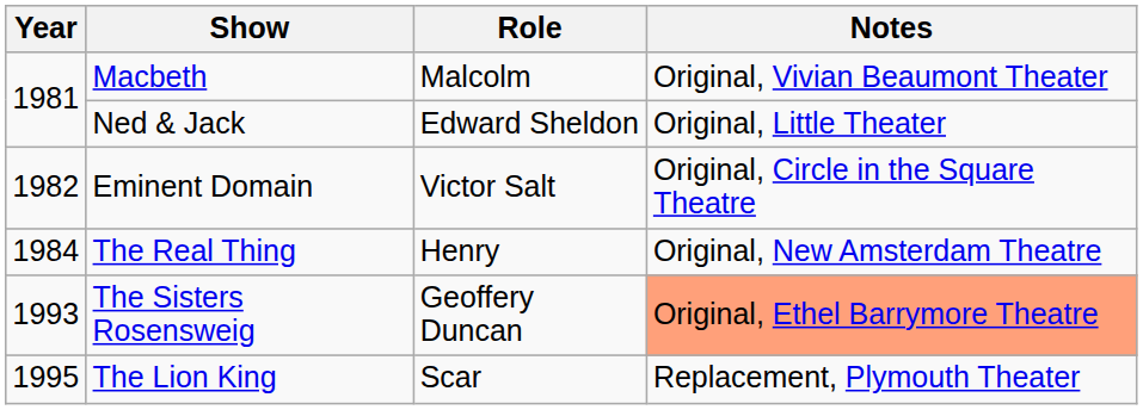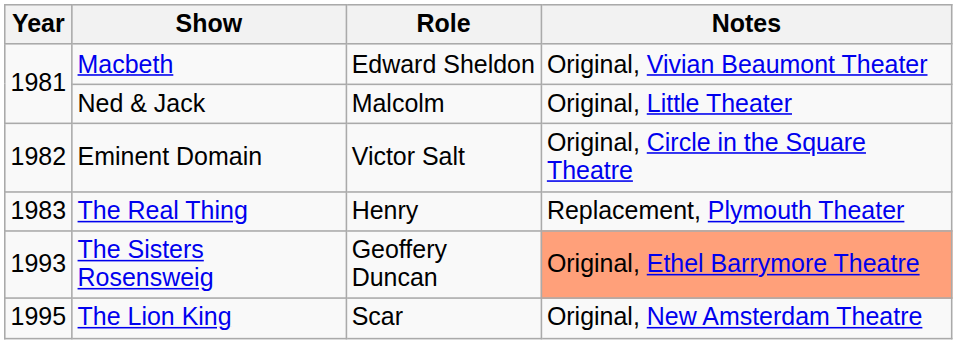 <table class="wikitable">
 <tr>
 <th>Year</th>
 <th>Show</th>
 <th>Role</th>
 <th>Notes</th>
 </tr>
 <tr>
 <td rowspan=2>1981</td>
 <td><a href='#'>Macbeth</a></td>
-<td>Malcolm</td>
+<td>Edward Sheldon</td>
 <td>Original, <a href='#'>Vivian Beaumont Theater</a></td>
 </tr>
 <tr>
 <td>Ned & Jack</td>
-<td>Edward Sheldon</td>
+<td>Malcolm</td>
 <td>Original, <a href='#'>Little Theater</a></td>
 </tr>
 <tr>
 <td>1982</td>
 <td>Eminent Domain</td>
 <td>Victor Salt</td>
 <td>Original, <a href='#'>Circle in the Square Theatre</a></td>
 </tr>
 <tr>
-<td>1984</td>
+<td>1983</td>
 <td><a href='#'>The Real Thing</a></td>
 <td>Henry</td>
-<td>Original, <a href='#'>New Amsterdam Theatre</a></td>
+<td>Replacement, <a href='#'>Plymouth Theater</a></td>
 </tr>
 <tr>
 <td>1993</td>
 <td><a href='#'>The Sisters Rosensweig</a></td>
 <td>Geoffery Duncan</td>
 <td style="background: lightsalmon;">Original, <a href='#'>Ethel Barrymore Theatre</a></td>
 </tr>
 <tr>
 <td>1995</td>
 <td><a href='#'>The Lion King</a></td>
 <td>Scar</td>
-<td>Replacement, <a href='#'>Plymouth Theater</a></td>
+<td>Original, <a href='#'>New Amsterdam Theatre</a></td>
 </tr>
 </table>
